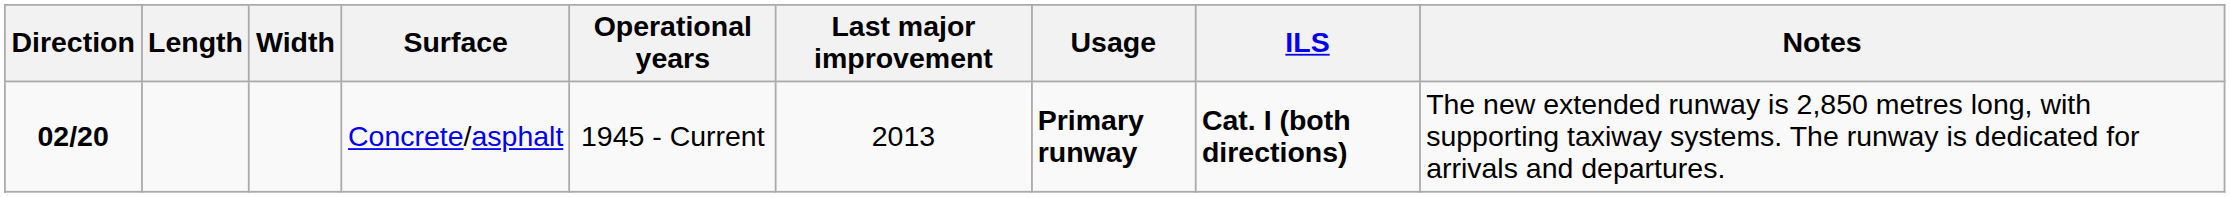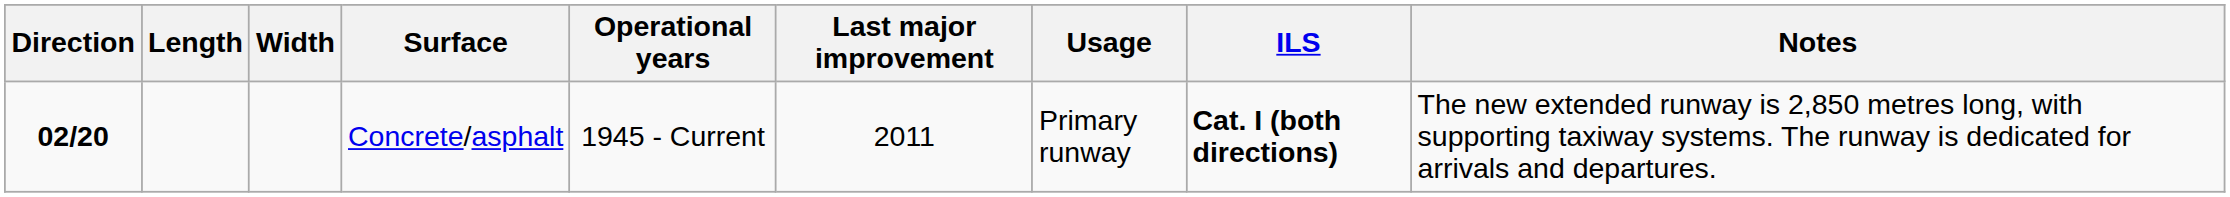 <table class="wikitable" style="text-align: center">
 <tr>
 <th>Direction</th>
 <th>Length</th>
 <th>Width</th>
 <th>Surface</th>
 <th>Operational years</th>
 <th>Last major improvement</th>
 <th>Usage</th>
 <th><a href='#'>ILS</a></th>
 <th>Notes</th>
 </tr>
 <tr>
 <td><strong>02/20</strong></td>
 <td></td>
 <td></td>
 <td><a href='#'>Concrete</a>/<a href='#'>asphalt</a></td>
 <td>1945 - Current</td>
-<td>2013</td>
-<td style="text-align: left"><strong>Primary runway</strong></td>
+<td>2011</td>
+<td style="text-align: left">Primary runway</td>
 <td style="text-align: left"><strong>Cat. I (both directions)</strong></td>
 <td style="text-align: left">The new extended runway is 2,850 metres long, with supporting taxiway systems. The runway is dedicated for arrivals and departures.</td>
 </tr>
 </table>
